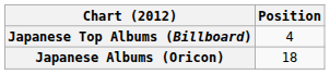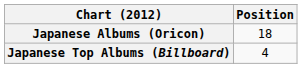 <table class="wikitable plainrowheaders">
 <tr>
 <th>Chart (2012)</th>
 <th>Position</th>
 </tr>
 <tr>
+<th scope="row">Japanese Albums (Oricon)</th>
+<td style="text-align:center;">18</td>
+</tr>
+<tr>
 <th scope="row">Japanese Top Albums (<em>Billboard</em>)</th>
 <td style="text-align:center;">4</td>
 </tr>
-<tr>
-<th scope="row">Japanese Albums (Oricon)</th>
-<td style="text-align:center;">18</td>
-</tr>
 </table>
